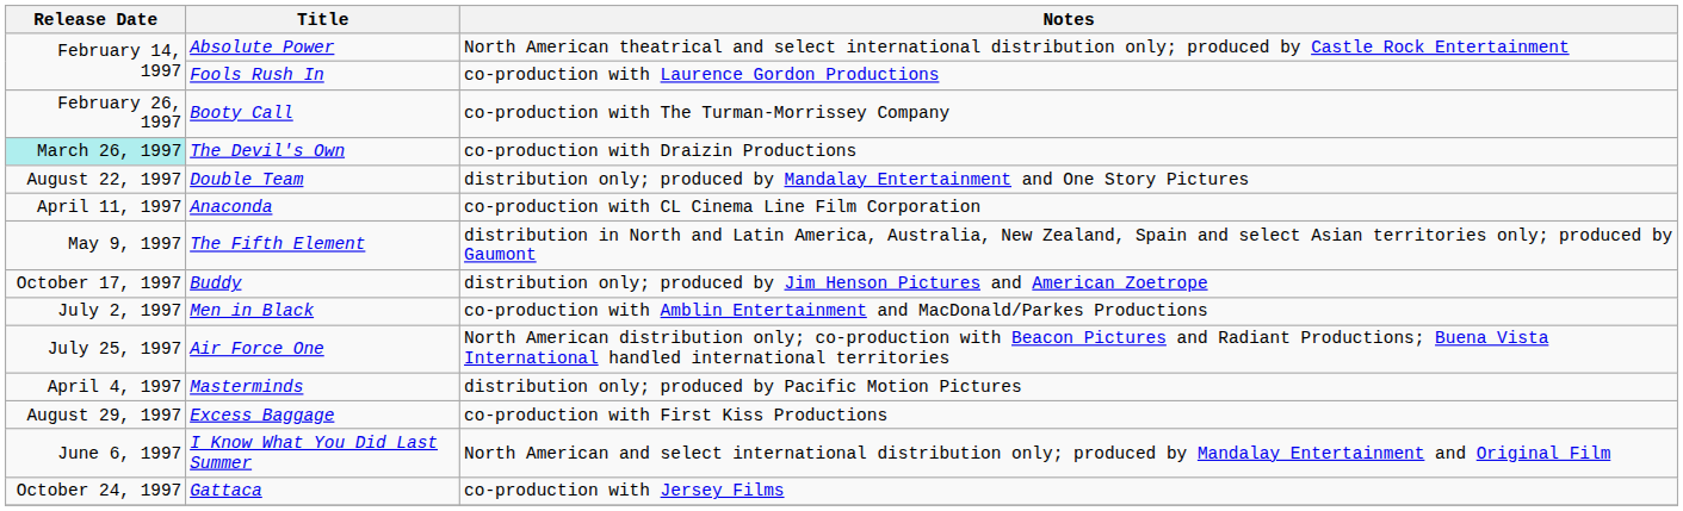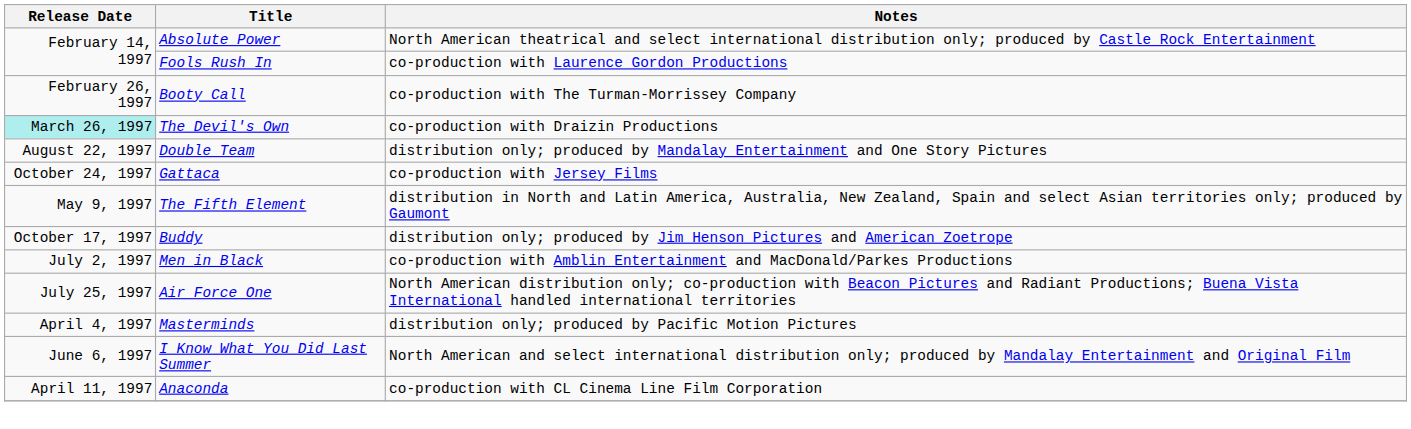 <table class="wikitable sortable" style="width:100%;">
 <tr>
 <th scope="col" style="width:130px;">Release Date</th>
 <th>Title</th>
 <th>Notes</th>
 </tr>
 <tr>
 <td style="text-align:right;" rowspan="2">February 14, 1997</td>
 <td><em><a href='#'>Absolute Power</a></em></td>
 <td>North American theatrical and select international distribution only; produced by <a href='#'>Castle Rock Entertainment</a></td>
 </tr>
 <tr>
 <td><em><a href='#'>Fools Rush In</a></em></td>
 <td>co-production with <a href='#'>Laurence Gordon Productions</a></td>
 </tr>
 <tr>
 <td style="text-align:right;">February 26, 1997</td>
 <td><em><a href='#'>Booty Call</a></em></td>
 <td>co-production with The Turman-Morrissey Company</td>
 </tr>
 <tr>
 <td style="background: paleturquoise; text-align:right;">March 26, 1997</td>
 <td><em><a href='#'>The Devil's Own</a></em></td>
 <td>co-production with Draizin Productions</td>
 </tr>
 <tr>
 <td style="text-align:right;">August 22, 1997</td>
 <td><em><a href='#'>Double Team</a></em></td>
 <td>distribution only; produced by <a href='#'>Mandalay Entertainment</a> and One Story Pictures</td>
 </tr>
 <tr>
-<td style="text-align:right;">April 11, 1997</td>
-<td><em><a href='#'>Anaconda</a></em></td>
-<td>co-production with CL Cinema Line Film Corporation</td>
+<td style="text-align:right;">October 24, 1997</td>
+<td><em><a href='#'>Gattaca</a></em></td>
+<td>co-production with <a href='#'>Jersey Films</a></td>
 </tr>
 <tr>
 <td style="text-align:right;">May 9, 1997</td>
 <td><em><a href='#'>The Fifth Element</a></em></td>
 <td>distribution in North and Latin America, Australia, New Zealand, Spain and select Asian territories only; produced by <a href='#'>Gaumont</a></td>
 </tr>
 <tr>
 <td style="text-align:right;">October 17, 1997</td>
 <td><em><a href='#'>Buddy</a></em></td>
 <td>distribution only; produced by <a href='#'>Jim Henson Pictures</a> and <a href='#'>American Zoetrope</a></td>
 </tr>
 <tr>
 <td style="text-align:right;">July 2, 1997</td>
 <td><em><a href='#'>Men in Black</a></em></td>
 <td>co-production with <a href='#'>Amblin Entertainment</a> and MacDonald/Parkes Productions</td>
 </tr>
 <tr>
 <td style="text-align:right;">July 25, 1997</td>
 <td><em><a href='#'>Air Force One</a></em></td>
 <td>North American distribution only; co-production with <a href='#'>Beacon Pictures</a> and Radiant Productions; <a href='#'>Buena Vista International</a> handled international territories</td>
 </tr>
 <tr>
 <td style="text-align:right;">April 4, 1997</td>
 <td><em><a href='#'>Masterminds</a></em></td>
 <td>distribution only; produced by Pacific Motion Pictures</td>
 </tr>
 <tr>
-<td style="text-align:right;">August 29, 1997</td>
-<td><em><a href='#'>Excess Baggage</a></em></td>
-<td>co-production with First Kiss Productions</td>
-</tr>
-<tr>
 <td style="text-align:right;">June 6, 1997</td>
 <td><em><a href='#'>I Know What You Did Last Summer</a></em></td>
 <td>North American and select international distribution only; produced by <a href='#'>Mandalay Entertainment</a> and <a href='#'>Original Film</a></td>
 </tr>
 <tr>
-<td style="text-align:right;">October 24, 1997</td>
-<td><em><a href='#'>Gattaca</a></em></td>
-<td>co-production with <a href='#'>Jersey Films</a></td>
+<td style="text-align:right;">April 11, 1997</td>
+<td><em><a href='#'>Anaconda</a></em></td>
+<td>co-production with CL Cinema Line Film Corporation</td>
 </tr>
 <tr>
 </tr>
 </table>
